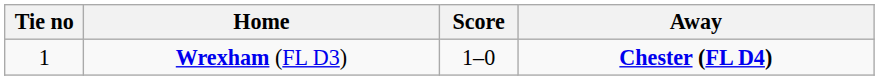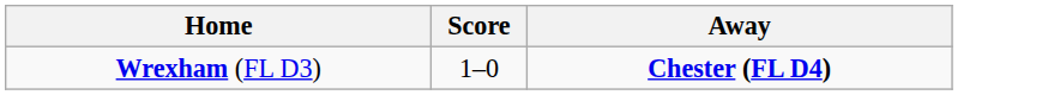 <table class="wikitable" style="text-align:center">
 <tr>
-<th width=50>Tie no</th>
 <th width=250>Home</th>
 <th width=50>Score</th>
 <th width=250>Away</th>
 </tr>
 <tr>
-<td>1</td>
 <td><strong><a href='#'>Wrexham</a></strong> (<a href='#'>FL D3</a>)</td>
 <td>1–0</td>
 <td><strong><a href='#'>Chester</a> (<a href='#'>FL D4</a>)</strong></td>
 </tr>
 </table>
